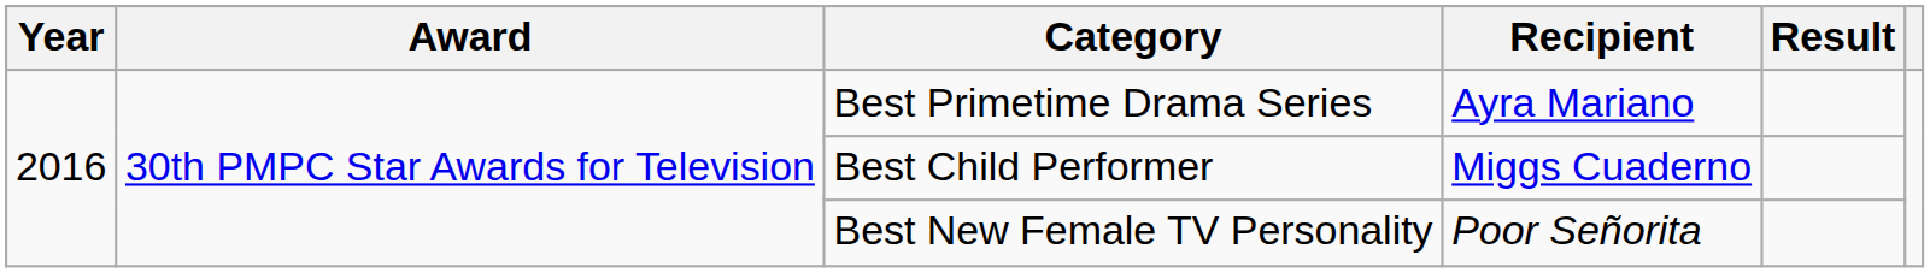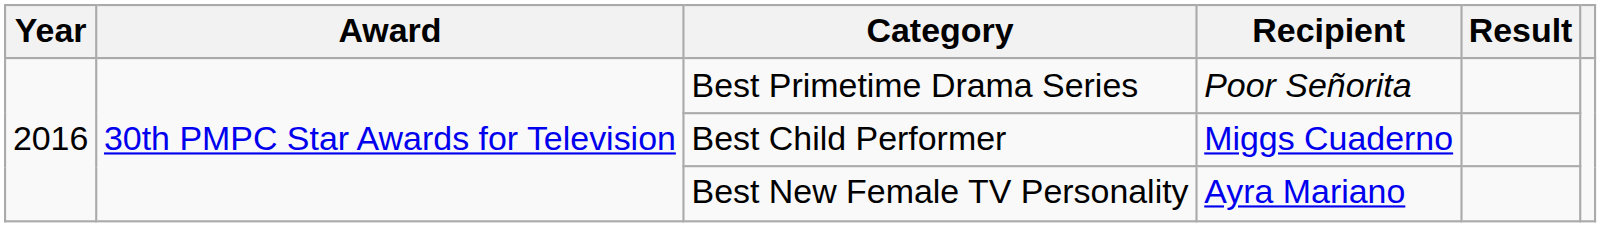 <table class="wikitable">
 <tr>
 <th>Year</th>
 <th>Award</th>
 <th>Category</th>
 <th>Recipient</th>
 <th>Result</th>
 <th></th>
 </tr>
 <tr>
 <td rowspan=3>2016</td>
 <td rowspan=3><a href='#'>30th PMPC Star Awards for Television</a></td>
 <td>Best Primetime Drama Series</td>
-<td><a href='#'>Ayra Mariano</a></td>
+<td><em>Poor Señorita</em></td>
 <td></td>
 <td rowspan=3></td>
 </tr>
 <tr>
 <td>Best Child Performer</td>
 <td><a href='#'>Miggs Cuaderno</a></td>
 <td></td>
 </tr>
 <tr>
 <td>Best New Female TV Personality</td>
-<td><em>Poor Señorita</em></td>
+<td><a href='#'>Ayra Mariano</a></td>
 <td></td>
 </tr>
 </table>
